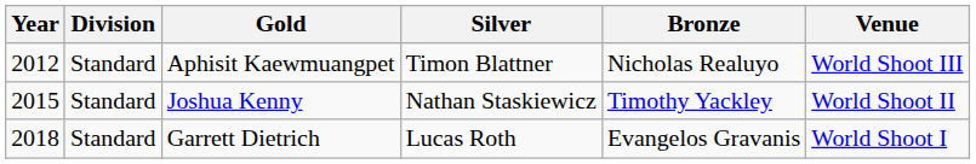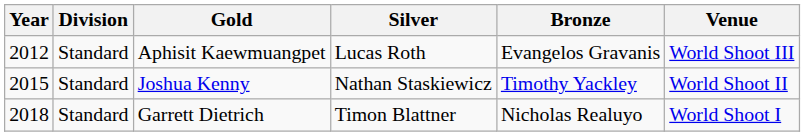 <table class="wikitable sortable" style="text-align: left;">
 <tr>
 <th>Year</th>
 <th>Division</th>
 <th> Gold</th>
 <th> Silver</th>
 <th> Bronze</th>
 <th>Venue</th>
 </tr>
 <tr>
 <td>2012</td>
 <td>Standard</td>
 <td> Aphisit Kaewmuangpet</td>
-<td> Timon Blattner</td>
-<td> Nicholas Realuyo</td>
+<td> Lucas Roth</td>
+<td> Evangelos Gravanis</td>
 <td><a href='#'>World Shoot III</a></td>
 </tr>
 <tr>
 <td>2015</td>
 <td>Standard</td>
 <td> <a href='#'>Joshua Kenny</a></td>
 <td> Nathan Staskiewicz</td>
 <td> <a href='#'>Timothy Yackley</a></td>
 <td><a href='#'>World Shoot II</a></td>
 </tr>
 <tr>
 <td>2018</td>
 <td>Standard</td>
 <td> Garrett Dietrich</td>
-<td> Lucas Roth</td>
-<td> Evangelos Gravanis</td>
+<td> Timon Blattner</td>
+<td> Nicholas Realuyo</td>
 <td><a href='#'>World Shoot I</a></td>
 </tr>
 </table>
